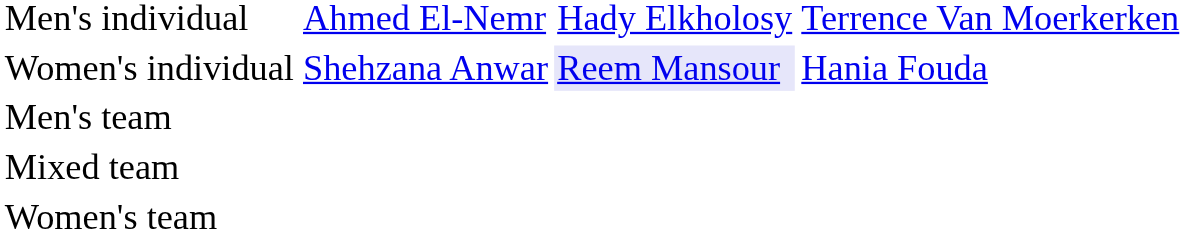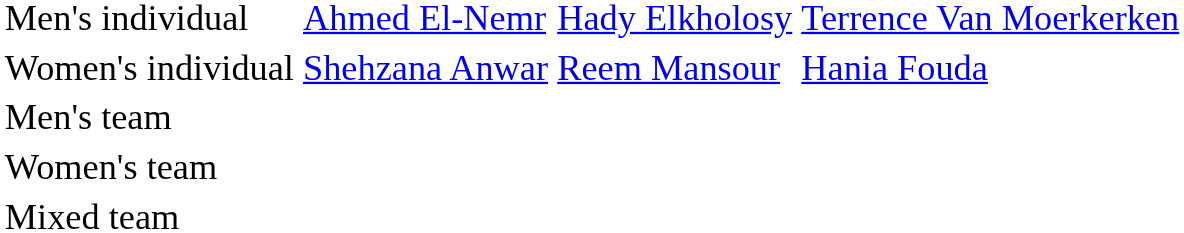 <table>
 <tr>
 <td>Men's individual</td>
 <td> <a href='#'>Ahmed El-Nemr</a></td>
 <td> <a href='#'>Hady Elkholosy</a></td>
 <td> <a href='#'>Terrence Van Moerkerken</a></td>
 </tr>
 <tr>
 <td>Women's individual</td>
 <td> <a href='#'>Shehzana Anwar</a></td>
-<td style="background: lavender;"> <a href='#'>Reem Mansour</a></td>
+<td> <a href='#'>Reem Mansour</a></td>
 <td> <a href='#'>Hania Fouda</a></td>
 </tr>
 <tr>
 <td>Men's team</td>
+<td></td>
+<td></td>
+<td></td>
+</tr>
+<tr>
+<td>Women's team</td>
 <td></td>
 <td></td>
 <td></td>
 </tr>
 <tr>
 <td>Mixed team</td>
 <td></td>
 <td></td>
 <td></td>
 </tr>
-<tr>
-<td>Women's team</td>
-<td></td>
-<td></td>
-<td></td>
-</tr>
 </table>
